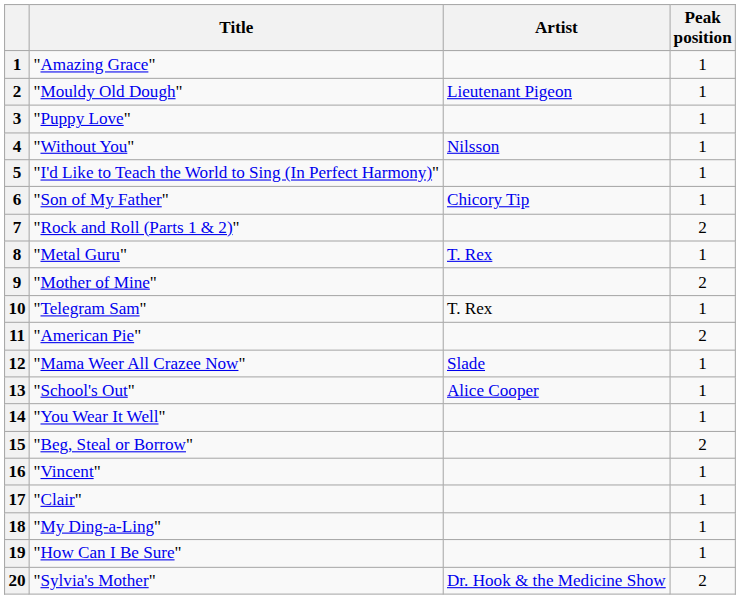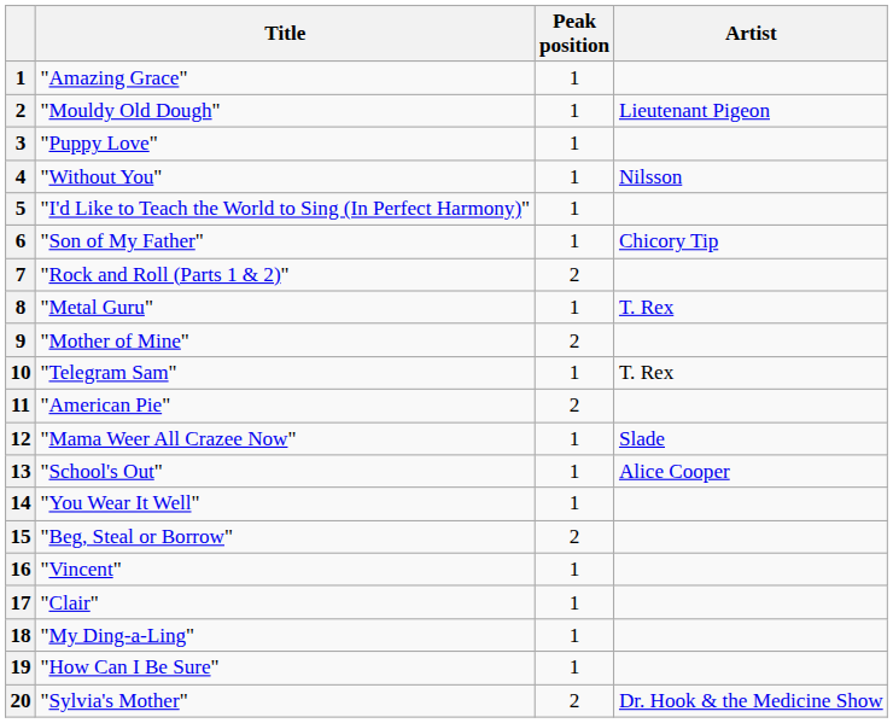 <table class="wikitable sortable plainrowheaders">
 <tr>
 <th scope=col></th>
 <th scope=col>Title</th>
+<th scope=col>Peak<br>position</th>
 <th scope=col>Artist</th>
-<th scope=col>Peak<br>position</th>
 </tr>
 <tr>
 <th scope=row style="text-align:center;">1</th>
 <td>"<a href='#'>Amazing Grace</a>"</td>
+<td align="center">1</td>
 <td></td>
-<td align="center">1</td>
 </tr>
 <tr>
 <th scope=row style="text-align:center;">2</th>
 <td>"<a href='#'>Mouldy Old Dough</a>"</td>
+<td align="center">1</td>
 <td><a href='#'>Lieutenant Pigeon</a></td>
-<td align="center">1</td>
 </tr>
 <tr>
 <th scope=row style="text-align:center;">3</th>
 <td>"<a href='#'>Puppy Love</a>"</td>
+<td align="center">1</td>
 <td></td>
-<td align="center">1</td>
 </tr>
 <tr>
 <th scope=row style="text-align:center;">4</th>
 <td>"<a href='#'>Without You</a>"</td>
+<td align="center">1</td>
 <td><a href='#'>Nilsson</a></td>
-<td align="center">1</td>
 </tr>
 <tr>
 <th scope=row style="text-align:center;">5</th>
 <td>"<a href='#'>I'd Like to Teach the World to Sing (In Perfect Harmony)</a>"</td>
+<td align="center">1</td>
 <td></td>
-<td align="center">1</td>
 </tr>
 <tr>
 <th scope=row style="text-align:center;">6</th>
 <td>"<a href='#'>Son of My Father</a>"</td>
+<td align="center">1</td>
 <td><a href='#'>Chicory Tip</a></td>
-<td align="center">1</td>
 </tr>
 <tr>
 <th scope=row style="text-align:center;">7</th>
 <td>"<a href='#'>Rock and Roll (Parts 1 & 2)</a>"</td>
+<td align="center">2</td>
 <td></td>
-<td align="center">2</td>
 </tr>
 <tr>
 <th scope=row style="text-align:center;">8</th>
 <td>"<a href='#'>Metal Guru</a>"</td>
+<td align="center">1</td>
 <td><a href='#'>T. Rex</a></td>
-<td align="center">1</td>
 </tr>
 <tr>
 <th scope=row style="text-align:center;">9</th>
 <td>"<a href='#'>Mother of Mine</a>"</td>
+<td align="center">2</td>
 <td></td>
-<td align="center">2</td>
 </tr>
 <tr>
 <th scope=row style="text-align:center;">10</th>
 <td>"<a href='#'>Telegram Sam</a>"</td>
+<td align="center">1</td>
 <td>T. Rex</td>
-<td align="center">1</td>
 </tr>
 <tr>
 <th scope=row style="text-align:center;">11</th>
 <td>"<a href='#'>American Pie</a>"</td>
+<td align="center">2</td>
 <td></td>
-<td align="center">2</td>
 </tr>
 <tr>
 <th scope=row style="text-align:center;">12</th>
 <td>"<a href='#'>Mama Weer All Crazee Now</a>"</td>
+<td align="center">1</td>
 <td><a href='#'>Slade</a></td>
-<td align="center">1</td>
 </tr>
 <tr>
 <th scope=row style="text-align:center;">13</th>
 <td>"<a href='#'>School's Out</a>"</td>
+<td align="center">1</td>
 <td><a href='#'>Alice Cooper</a></td>
-<td align="center">1</td>
 </tr>
 <tr>
 <th scope=row style="text-align:center;">14</th>
 <td>"<a href='#'>You Wear It Well</a>"</td>
+<td align="center">1</td>
 <td></td>
-<td align="center">1</td>
 </tr>
 <tr>
 <th scope=row style="text-align:center;">15</th>
 <td>"<a href='#'>Beg, Steal or Borrow</a>"</td>
+<td align="center">2</td>
 <td></td>
-<td align="center">2</td>
 </tr>
 <tr>
 <th scope=row style="text-align:center;">16</th>
 <td>"<a href='#'>Vincent</a>"</td>
+<td align="center">1</td>
 <td></td>
-<td align="center">1</td>
 </tr>
 <tr>
 <th scope=row style="text-align:center;">17</th>
 <td>"<a href='#'>Clair</a>"</td>
+<td align="center">1</td>
 <td></td>
-<td align="center">1</td>
 </tr>
 <tr>
 <th scope=row style="text-align:center;">18</th>
 <td>"<a href='#'>My Ding-a-Ling</a>"</td>
+<td align="center">1</td>
 <td></td>
-<td align="center">1</td>
 </tr>
 <tr>
 <th scope=row style="text-align:center;">19</th>
 <td>"<a href='#'>How Can I Be Sure</a>"</td>
+<td align="center">1</td>
 <td></td>
-<td align="center">1</td>
 </tr>
 <tr>
 <th scope=row style="text-align:center;">20</th>
 <td>"<a href='#'>Sylvia's Mother</a>"</td>
+<td align="center">2</td>
 <td><a href='#'>Dr. Hook & the Medicine Show</a></td>
-<td align="center">2</td>
 </tr>
 </table>
